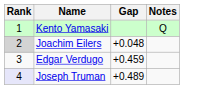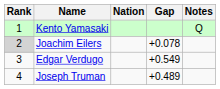 <table class="wikitable sortable" style="text-align:center">
 <tr>
 <th>Rank</th>
 <th>Name</th>
+<th>Nation</th>
 <th>Gap</th>
 <th>Notes</th>
 </tr>
 <tr bgcolor=ccffcc>
 <td>1</td>
 <td align=left><a href='#'>Kento Yamasaki</a></td>
+<td align=left></td>
 <td></td>
 <td>Q</td>
 </tr>
 <tr>
 <td style="background: lightgrey;">2</td>
 <td align=left><a href='#'>Joachim Eilers</a></td>
-<td>+0.048</td>
+<td align=left></td>
+<td>+0.078</td>
 <td></td>
 </tr>
 <tr>
 <td>3</td>
 <td align=left><a href='#'>Edgar Verdugo</a></td>
-<td>+0.459</td>
+<td align=left></td>
+<td>+0.549</td>
 <td></td>
 </tr>
 <tr>
-<td style="background: lavender;">4</td>
+<td>4</td>
 <td align=left><a href='#'>Joseph Truman</a></td>
+<td align=left></td>
 <td>+0.489</td>
 <td></td>
 </tr>
 </table>
